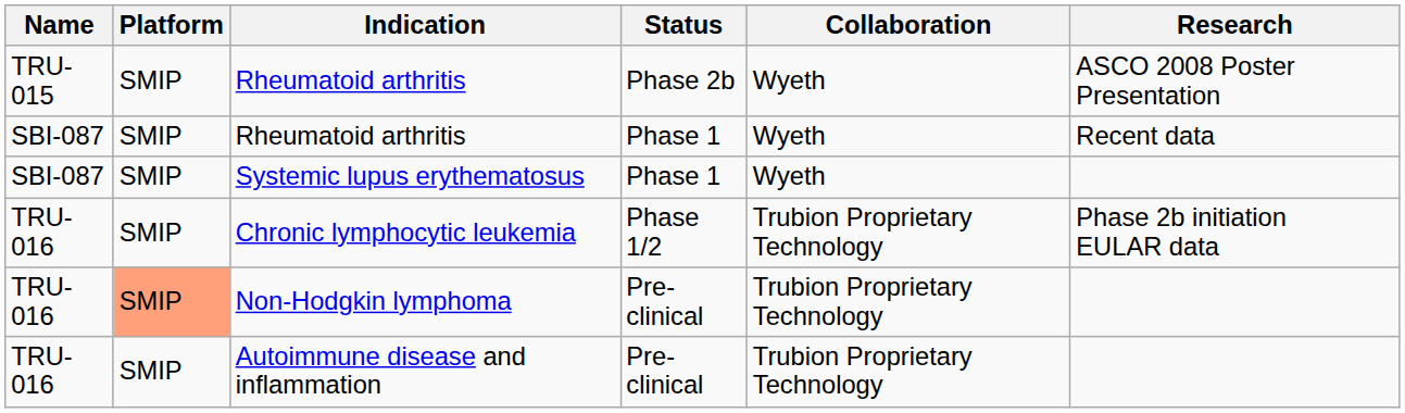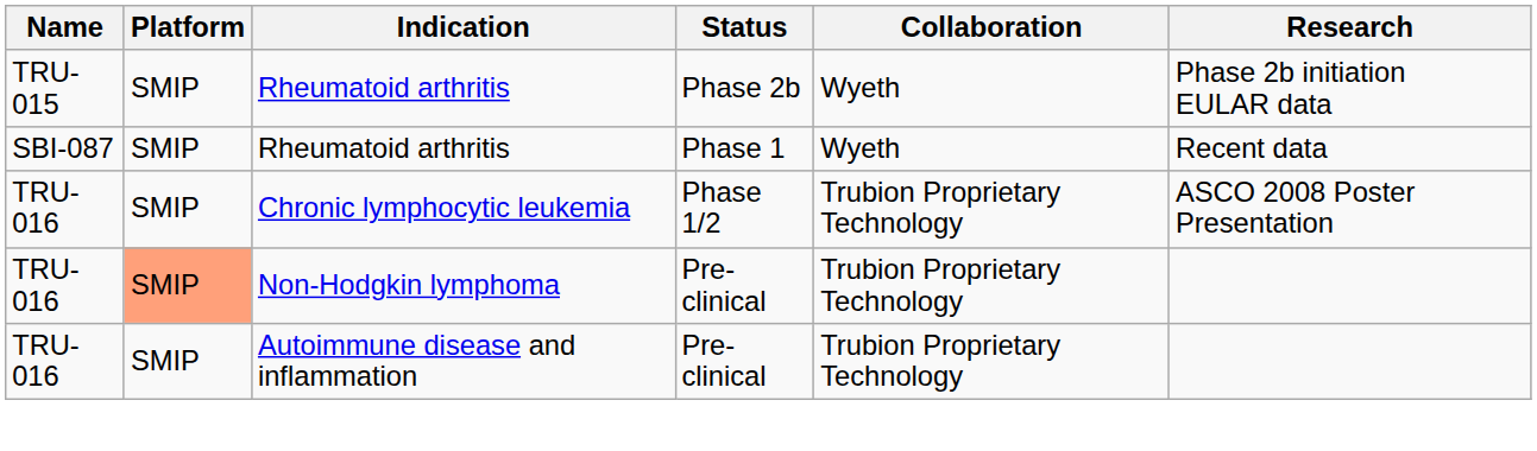 <table class="wikitable">
 <tr>
 <th>Name</th>
 <th>Platform</th>
 <th>Indication</th>
 <th>Status</th>
 <th>Collaboration</th>
 <th>Research</th>
 </tr>
 <tr>
 <td>TRU-015</td>
 <td>SMIP</td>
 <td><a href='#'>Rheumatoid arthritis</a></td>
 <td>Phase 2b</td>
 <td>Wyeth</td>
-<td>ASCO 2008 Poster Presentation</td>
+<td>Phase 2b initiation<br>EULAR data</td>
 </tr>
 <tr>
 <td>SBI-087</td>
 <td>SMIP</td>
 <td>Rheumatoid arthritis</td>
 <td>Phase 1</td>
 <td>Wyeth</td>
 <td>Recent data</td>
 </tr>
 <tr>
-<td>SBI-087</td>
-<td>SMIP</td>
-<td><a href='#'>Systemic lupus erythematosus</a></td>
-<td>Phase 1</td>
-<td>Wyeth</td>
-<td></td>
-</tr>
-<tr>
 <td>TRU-016</td>
 <td>SMIP</td>
 <td><a href='#'>Chronic lymphocytic leukemia</a></td>
 <td>Phase 1/2</td>
 <td>Trubion Proprietary Technology</td>
-<td>Phase 2b initiation<br>EULAR data</td>
+<td>ASCO 2008 Poster Presentation</td>
 </tr>
 <tr>
 <td>TRU-016</td>
 <td style="background: lightsalmon;">SMIP</td>
 <td><a href='#'>Non-Hodgkin lymphoma</a></td>
 <td>Pre-clinical</td>
 <td>Trubion Proprietary Technology</td>
 <td></td>
 </tr>
 <tr>
 <td>TRU-016</td>
 <td>SMIP</td>
 <td><a href='#'>Autoimmune disease</a> and inflammation</td>
 <td>Pre-clinical</td>
 <td>Trubion Proprietary Technology</td>
 <td></td>
 </tr>
 </table>
